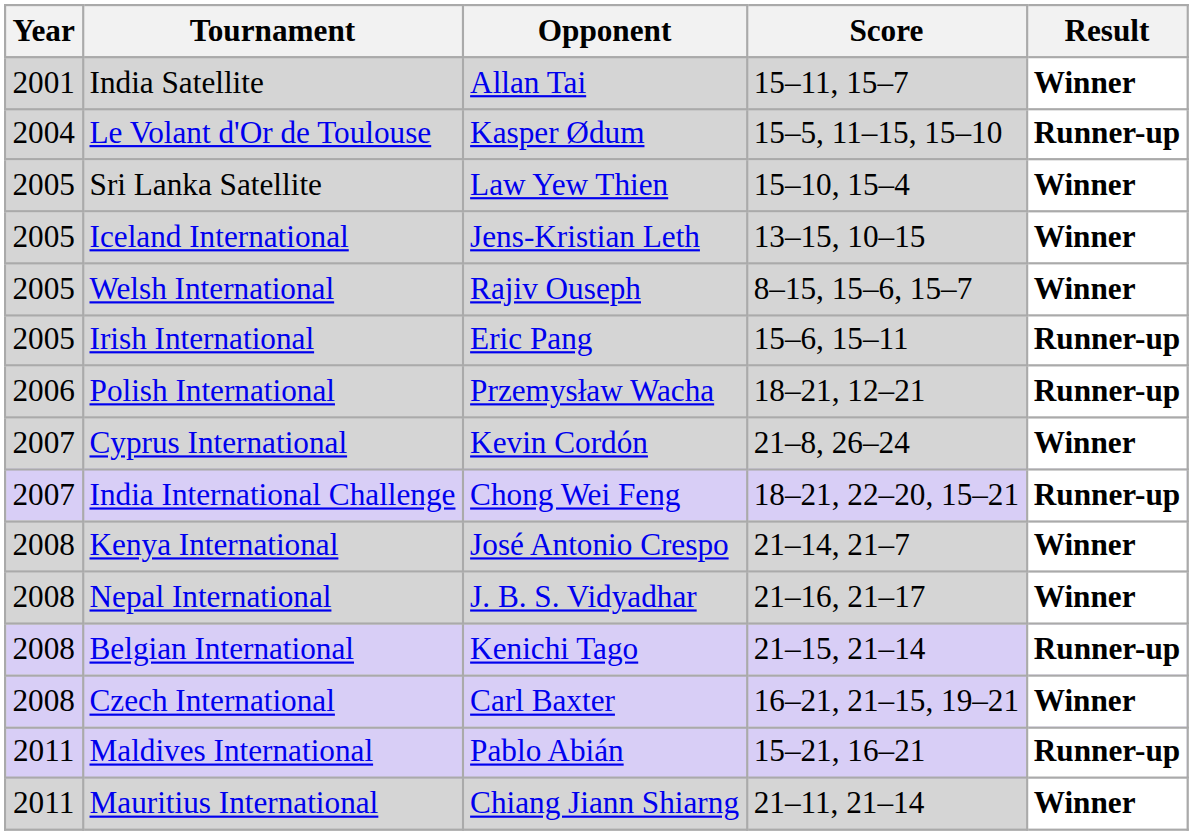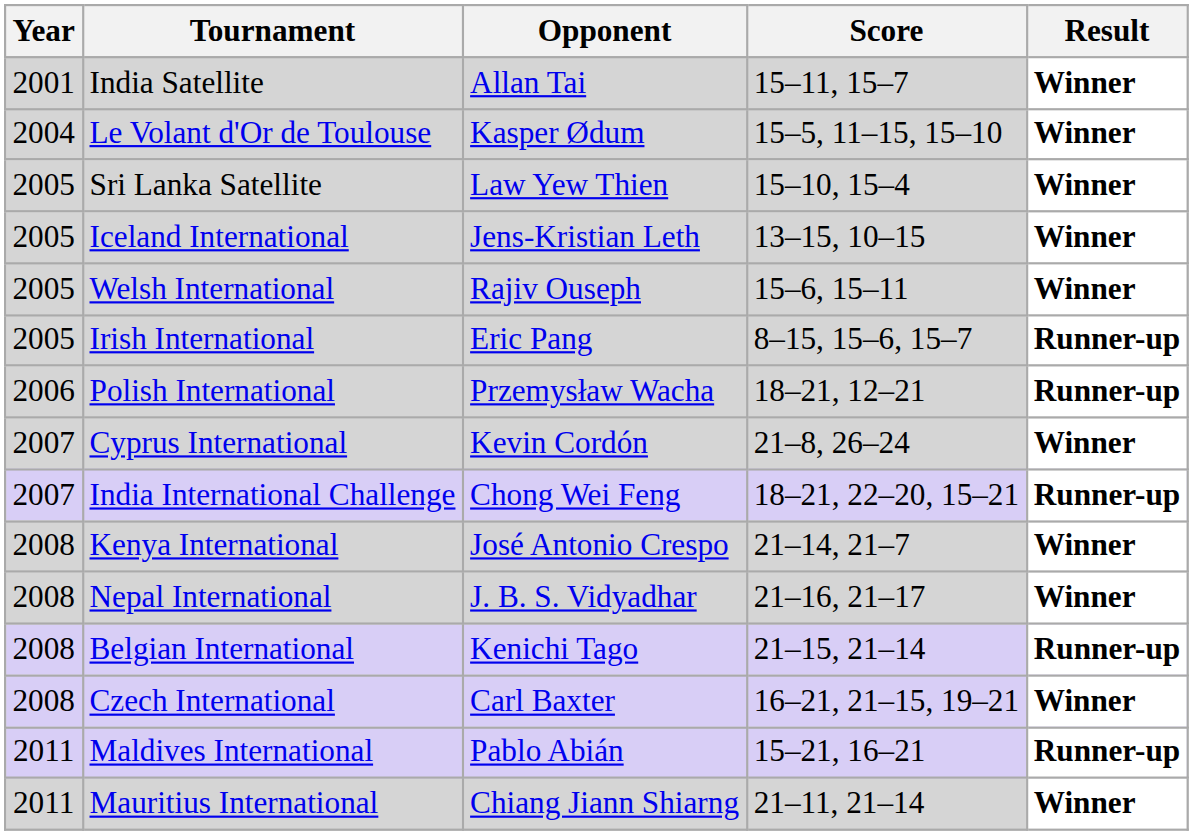 <table class="sortable wikitable" style="font-size: 90%;">
 <tr>
 <th>Year</th>
 <th>Tournament</th>
 <th>Opponent</th>
 <th>Score</th>
 <th>Result</th>
 </tr>
 <tr style="background:#D5D5D5">
 <td align="center">2001</td>
 <td align="left">India Satellite</td>
 <td align="left"> <a href='#'>Allan Tai</a></td>
 <td align="left">15–11, 15–7</td>
 <td style="text-align:left; background:white"> <strong>Winner</strong></td>
 </tr>
 <tr style="background:#D5D5D5">
 <td align="center">2004</td>
 <td align="left"><a href='#'>Le Volant d'Or de Toulouse</a></td>
 <td align="left"> <a href='#'>Kasper Ødum</a></td>
 <td align="left">15–5, 11–15, 15–10</td>
-<td style="text-align:left; background:white"> <strong>Runner-up</strong></td>
+<td style="text-align:left; background:white"> <strong>Winner</strong></td>
 </tr>
 <tr style="background:#D5D5D5">
 <td align="center">2005</td>
 <td align="left">Sri Lanka Satellite</td>
 <td align="left"> <a href='#'>Law Yew Thien</a></td>
 <td align="left">15–10, 15–4</td>
 <td style="text-align:left; background:white"> <strong>Winner</strong></td>
 </tr>
 <tr style="background:#D5D5D5">
 <td align="center">2005</td>
 <td align="left"><a href='#'>Iceland International</a></td>
 <td align="left"> <a href='#'>Jens-Kristian Leth</a></td>
 <td align="left">13–15, 10–15</td>
 <td style="text-align:left; background:white"> <strong>Winner</strong></td>
 </tr>
 <tr style="background:#D5D5D5">
 <td align="center">2005</td>
 <td align="left"><a href='#'>Welsh International</a></td>
 <td align="left"> <a href='#'>Rajiv Ouseph</a></td>
-<td align="left">8–15, 15–6, 15–7</td>
+<td align="left">15–6, 15–11</td>
 <td style="text-align:left; background:white"> <strong>Winner</strong></td>
 </tr>
 <tr style="background:#D5D5D5">
 <td align="center">2005</td>
 <td align="left"><a href='#'>Irish International</a></td>
 <td align="left"> <a href='#'>Eric Pang</a></td>
-<td align="left">15–6, 15–11</td>
+<td align="left">8–15, 15–6, 15–7</td>
 <td style="text-align:left; background:white"> <strong>Runner-up</strong></td>
 </tr>
 <tr style="background:#D5D5D5">
 <td align="center">2006</td>
 <td align="left"><a href='#'>Polish International</a></td>
 <td align="left"> <a href='#'>Przemysław Wacha</a></td>
 <td align="left">18–21, 12–21</td>
 <td style="text-align:left; background:white"> <strong>Runner-up</strong></td>
 </tr>
 <tr style="background:#D5D5D5">
 <td align="center">2007</td>
 <td align="left"><a href='#'>Cyprus International</a></td>
 <td align="left"> <a href='#'>Kevin Cordón</a></td>
 <td align="left">21–8, 26–24</td>
 <td style="text-align:left; background:white"> <strong>Winner</strong></td>
 </tr>
 <tr style="background:#D8CEF6">
 <td align="center">2007</td>
 <td align="left"><a href='#'>India International Challenge</a></td>
 <td align="left"> <a href='#'>Chong Wei Feng</a></td>
 <td align="left">18–21, 22–20, 15–21</td>
 <td style="text-align:left; background:white"> <strong>Runner-up</strong></td>
 </tr>
 <tr style="background:#D5D5D5">
 <td align="center">2008</td>
 <td align="left"><a href='#'>Kenya International</a></td>
 <td align="left"> <a href='#'>José Antonio Crespo</a></td>
 <td align="left">21–14, 21–7</td>
 <td style="text-align:left; background:white"> <strong>Winner</strong></td>
 </tr>
 <tr style="background:#D5D5D5">
 <td align="center">2008</td>
 <td align="left"><a href='#'>Nepal International</a></td>
 <td align="left"> <a href='#'>J. B. S. Vidyadhar</a></td>
 <td align="left">21–16, 21–17</td>
 <td style="text-align:left; background:white"> <strong>Winner</strong></td>
 </tr>
 <tr style="background:#D8CEF6">
 <td align="center">2008</td>
 <td align="left"><a href='#'>Belgian International</a></td>
 <td align="left"> <a href='#'>Kenichi Tago</a></td>
 <td align="left">21–15, 21–14</td>
 <td style="text-align:left; background:white"> <strong>Runner-up</strong></td>
 </tr>
 <tr style="background:#D8CEF6">
 <td align="center">2008</td>
 <td align="left"><a href='#'>Czech International</a></td>
 <td align="left"> <a href='#'>Carl Baxter</a></td>
 <td align="left">16–21, 21–15, 19–21</td>
 <td style="text-align:left; background:white"> <strong>Winner</strong></td>
 </tr>
 <tr style="background:#D8CEF6">
 <td align="center">2011</td>
 <td align="left"><a href='#'>Maldives International</a></td>
 <td align="left"> <a href='#'>Pablo Abián</a></td>
 <td align="left">15–21, 16–21</td>
 <td style="text-align:left; background:white"> <strong>Runner-up</strong></td>
 </tr>
 <tr style="background:#D5D5D5">
 <td align="center">2011</td>
 <td align="left"><a href='#'>Mauritius International</a></td>
 <td align="left"> <a href='#'>Chiang Jiann Shiarng</a></td>
 <td align="left">21–11, 21–14</td>
 <td style="text-align:left; background:white"> <strong>Winner</strong></td>
 </tr>
 </table>
